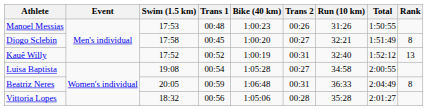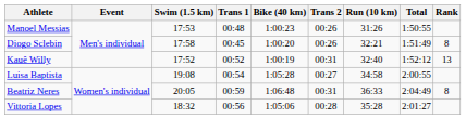 <table class="wikitable" style="font-size:90%">
 <tr>
 <th>Athlete</th>
 <th>Event</th>
 <th>Swim (1.5 km)</th>
 <th>Trans 1</th>
 <th>Bike (40 km)</th>
 <th>Trans 2</th>
 <th>Run (10 km)</th>
 <th>Total</th>
 <th>Rank</th>
 </tr>
 <tr align=center>
 <td align=left><a href='#'>Manoel Messias</a></td>
 <td rowspan="3"><a href='#'>Men's individual</a></td>
 <td>17:53</td>
 <td>00:48</td>
 <td>1:00:23</td>
 <td>00:26</td>
 <td>31:26</td>
 <td>1:50:55</td>
 <td></td>
 </tr>
 <tr align=center>
 <td align=left><a href='#'>Diogo Sclebin</a></td>
 <td>17:58</td>
 <td>00:45</td>
 <td>1:00:20</td>
-<td>00:27</td>
+<td>00:26</td>
 <td>32:21</td>
 <td>1:51:49</td>
 <td>8</td>
 </tr>
 <tr align=center>
 <td align=left><a href='#'>Kauê Willy</a></td>
 <td>17:52</td>
 <td>00:52</td>
 <td>1:00:19</td>
 <td>00:31</td>
 <td>32:40</td>
 <td>1:52:12</td>
 <td>13</td>
 </tr>
 <tr align=center>
 <td align=left><a href='#'>Luisa Baptista</a></td>
 <td rowspan="3"><a href='#'>Women's individual</a></td>
 <td>19:08</td>
 <td>00:54</td>
 <td>1:05:28</td>
 <td>00:27</td>
 <td>34:58</td>
 <td>2:00:55</td>
 <td></td>
 </tr>
 <tr align=center>
 <td align=left><a href='#'>Beatriz Neres</a></td>
 <td>20:05</td>
 <td>00:59</td>
 <td>1:06:48</td>
 <td>00:31</td>
 <td>36:33</td>
 <td>2:04:49</td>
 <td>8</td>
 </tr>
 <tr align=center>
 <td align=left><a href='#'>Vittoria Lopes</a></td>
 <td>18:32</td>
 <td>00:56</td>
 <td>1:05:06</td>
 <td>00:28</td>
 <td>35:28</td>
 <td>2:01:27</td>
 <td></td>
 </tr>
 </table>
